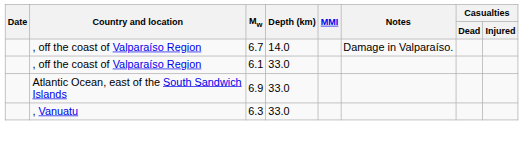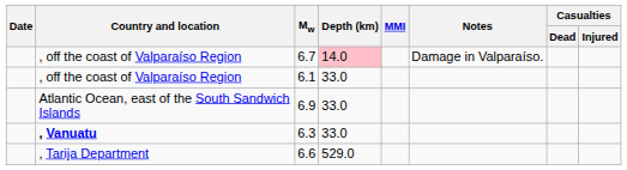 <table class="wikitable sortable sort-under" style="border:1px black; margin-left:1em;">
 <tr>
 <th rowspan="2"><small>Date</small></th>
 <th rowspan="2" style="width: 310px"><small>Country and location</small></th>
 <th rowspan="2"><small>M<sub>w</sub></small></th>
 <th rowspan="2"><small>Depth (km)</small></th>
 <th rowspan="2"><small><a href='#'>MMI</a></small></th>
 <th rowspan="2" class="unsortable"><small>Notes</small></th>
 <th colspan="2"><small>Casualties</small></th>
 </tr>
 <tr>
 <th><small>Dead</small></th>
 <th><small>Injured</small></th>
 </tr>
 <tr>
 <td></td>
 <td>, off the coast of <a href='#'>Valparaíso Region</a></td>
 <td>6.7</td>
-<td>14.0</td>
+<td style="background: pink;">14.0</td>
 <td></td>
 <td>Damage in Valparaíso.</td>
 <td></td>
 <td></td>
 </tr>
 <tr>
 <td></td>
 <td>, off the coast of <a href='#'>Valparaíso Region</a></td>
 <td>6.1</td>
 <td>33.0</td>
 <td></td>
 <td></td>
 <td></td>
 <td></td>
 </tr>
 <tr>
 <td></td>
 <td>Atlantic Ocean, east of the <a href='#'>South Sandwich Islands</a></td>
 <td>6.9</td>
 <td>33.0</td>
 <td></td>
 <td></td>
 <td></td>
 <td></td>
 </tr>
 <tr>
 <td></td>
-<td>, <a href='#'>Vanuatu</a></td>
+<td><strong>, <a href='#'>Vanuatu</a></strong></td>
 <td>6.3</td>
 <td>33.0</td>
 <td></td>
 <td></td>
 <td></td>
 <td></td>
 </tr>
+<tr>
+<td></td>
+<td>, <a href='#'>Tarija Department</a></td>
+<td>6.6</td>
+<td>529.0</td>
+<td></td>
+<td></td>
+<td></td>
+<td></td>
+</tr>
 </table>
